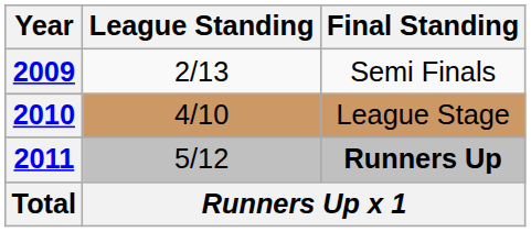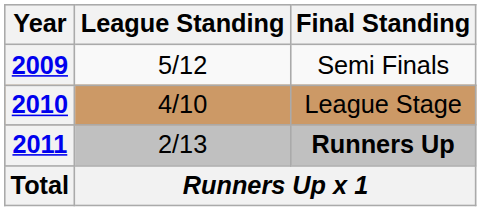 <table class="wikitable" style="text-align:center;">
 <tr>
 <th>Year</th>
 <th>League Standing</th>
 <th>Final Standing</th>
 </tr>
 <tr>
 <th><a href='#'>2009</a></th>
-<td>2/13</td>
+<td>5/12</td>
 <td>Semi Finals</td>
 </tr>
 <tr bgcolor=#cc9966>
 <th><a href='#'>2010</a></th>
 <td>4/10</td>
 <td>League Stage</td>
 </tr>
 <tr bgcolor=silver>
 <th><a href='#'>2011</a></th>
-<td>5/12</td>
+<td>2/13</td>
 <td><strong>Runners Up</strong></td>
 </tr>
 <tr>
 <th>Total</th>
 <th colspan=2><em>Runners Up x 1</th>
 </tr>
 </table>
